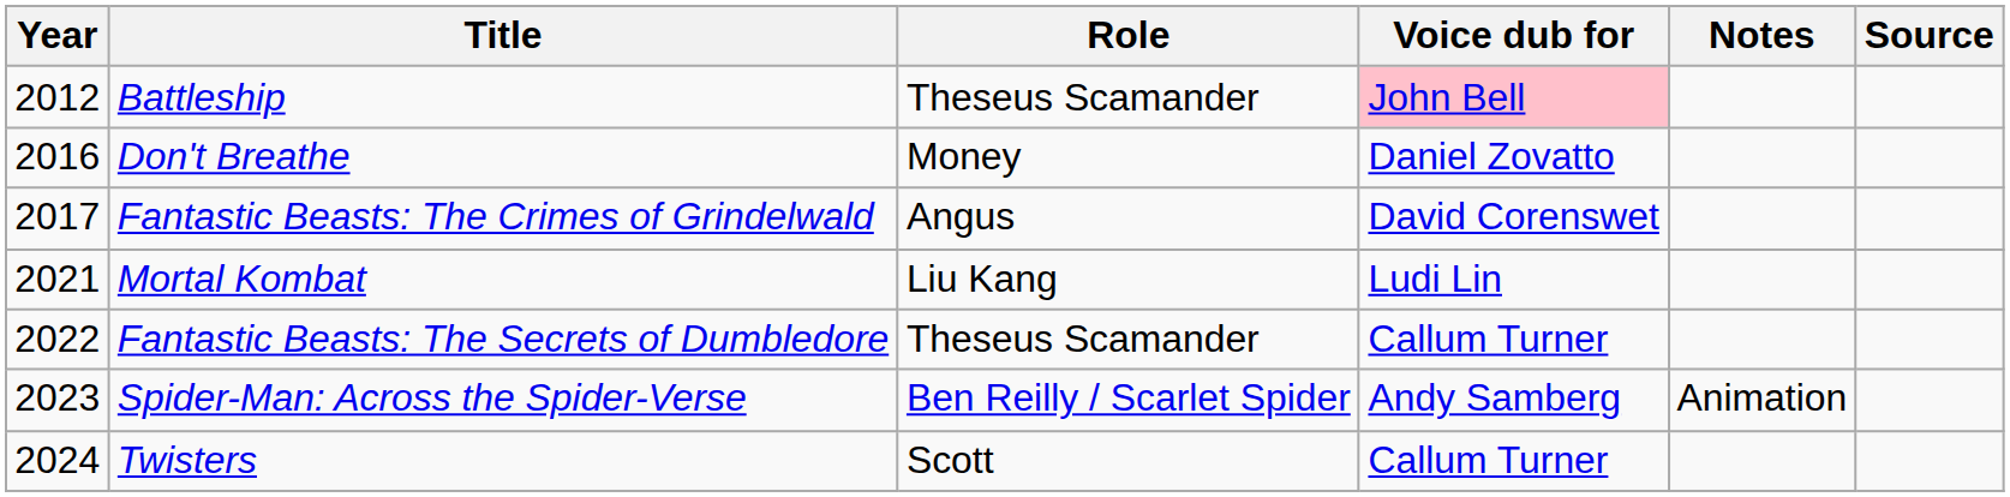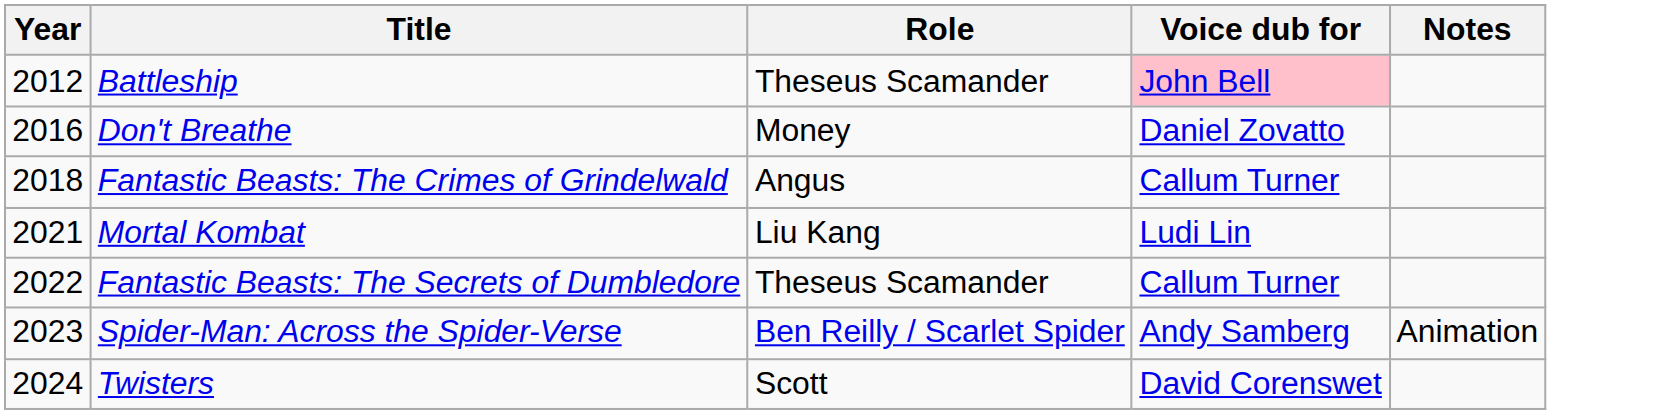 <table class="wikitable sortable plainrowheaders">
 <tr>
 <th>Year</th>
 <th>Title</th>
 <th>Role</th>
 <th>Voice dub for</th>
 <th class="unsortable">Notes</th>
-<th class="unsortable">Source</th>
 </tr>
 <tr>
 <td>2012</td>
 <td><em><a href='#'>Battleship</a></em></td>
 <td>Theseus Scamander</td>
 <td style="background: pink;"><a href='#'>John Bell</a></td>
-<td></td>
 <td></td>
 </tr>
 <tr>
 <td>2016</td>
 <td><em><a href='#'>Don't Breathe</a></em></td>
 <td>Money</td>
 <td><a href='#'>Daniel Zovatto</a></td>
 <td></td>
-<td></td>
 </tr>
 <tr>
-<td>2017</td>
+<td>2018</td>
 <td><em><a href='#'>Fantastic Beasts: The Crimes of Grindelwald</a></em></td>
 <td>Angus</td>
-<td><a href='#'>David Corenswet</a></td>
-<td></td>
+<td><a href='#'>Callum Turner</a></td>
 <td></td>
 </tr>
 <tr>
 <td>2021</td>
 <td><em><a href='#'>Mortal Kombat</a></em></td>
 <td>Liu Kang</td>
 <td><a href='#'>Ludi Lin</a></td>
 <td></td>
-<td></td>
 </tr>
 <tr>
 <td>2022</td>
 <td><em><a href='#'>Fantastic Beasts: The Secrets of Dumbledore</a></em></td>
 <td>Theseus Scamander</td>
 <td><a href='#'>Callum Turner</a></td>
-<td></td>
 <td></td>
 </tr>
 <tr>
 <td>2023</td>
 <td><em><a href='#'>Spider-Man: Across the Spider-Verse</a></em></td>
 <td><a href='#'>Ben Reilly / Scarlet Spider</a></td>
 <td><a href='#'>Andy Samberg</a></td>
 <td>Animation</td>
-<td></td>
 </tr>
 <tr>
 <td>2024</td>
 <td><em><a href='#'>Twisters</a></em></td>
 <td>Scott</td>
-<td><a href='#'>Callum Turner</a></td>
-<td></td>
+<td><a href='#'>David Corenswet</a></td>
 <td></td>
 </tr>
 </table>
